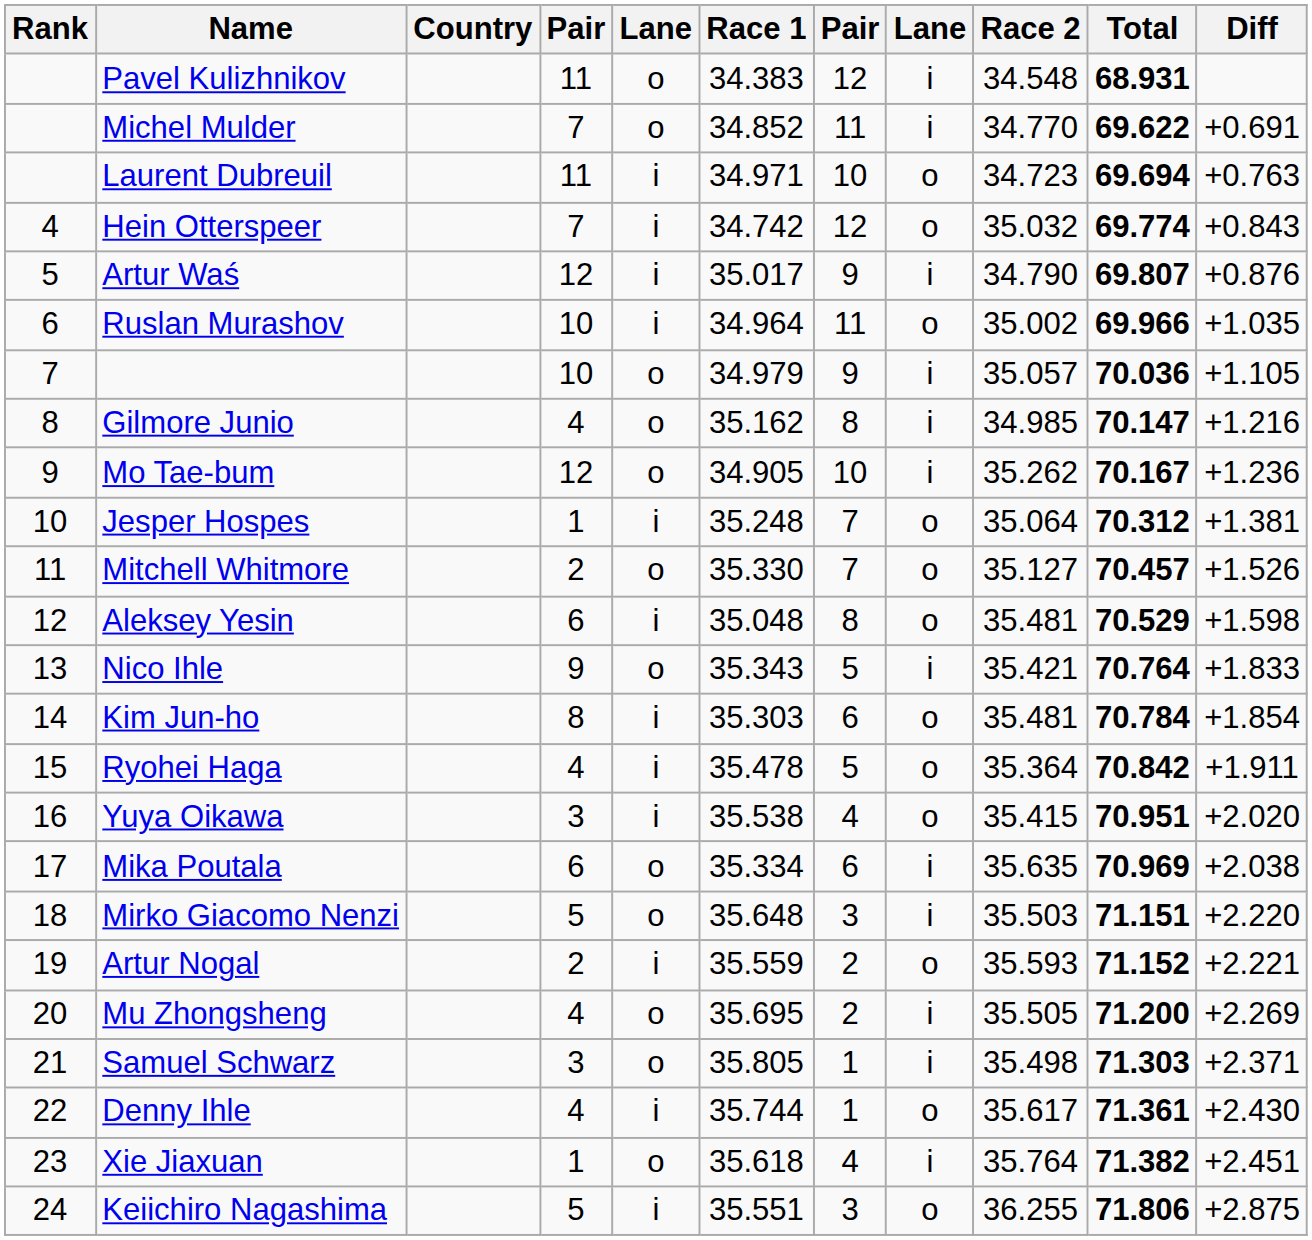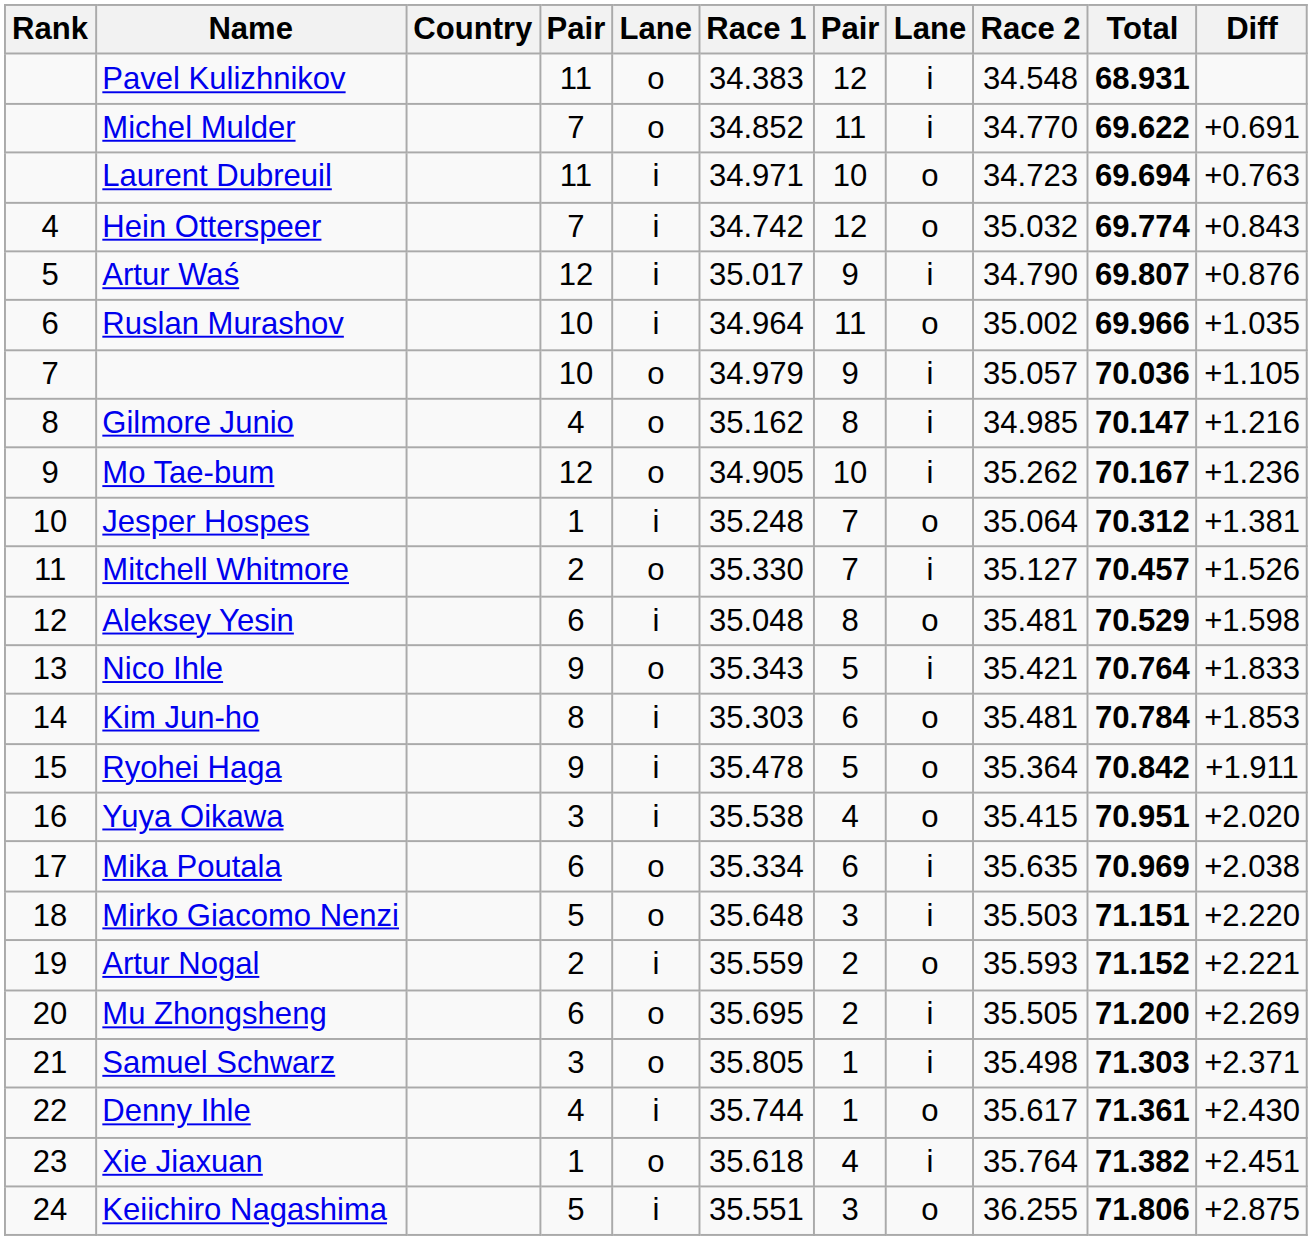 <table class="wikitable sortable" style="text-align:center">
 <tr>
 <th>Rank</th>
 <th>Name</th>
 <th>Country</th>
 <th>Pair</th>
 <th>Lane</th>
 <th>Race 1</th>
 <th>Pair</th>
 <th>Lane</th>
 <th>Race 2</th>
 <th>Total</th>
 <th>Diff</th>
 </tr>
 <tr>
 <td></td>
 <td align=left><a href='#'>Pavel Kulizhnikov</a></td>
 <td align=left></td>
 <td>11</td>
 <td>o</td>
 <td>34.383</td>
 <td>12</td>
 <td>i</td>
 <td>34.548</td>
 <td><strong>68.931</strong></td>
 <td></td>
 </tr>
 <tr>
 <td></td>
 <td align=left><a href='#'>Michel Mulder</a></td>
 <td align=left></td>
 <td>7</td>
 <td>o</td>
 <td>34.852</td>
 <td>11</td>
 <td>i</td>
 <td>34.770</td>
 <td><strong>69.622</strong></td>
 <td>+0.691</td>
 </tr>
 <tr>
 <td></td>
 <td align=left><a href='#'>Laurent Dubreuil</a></td>
 <td align=left></td>
 <td>11</td>
 <td>i</td>
 <td>34.971</td>
 <td>10</td>
 <td>o</td>
 <td>34.723</td>
 <td><strong>69.694</strong></td>
 <td>+0.763</td>
 </tr>
 <tr>
 <td>4</td>
 <td align=left><a href='#'>Hein Otterspeer</a></td>
 <td align=left></td>
 <td>7</td>
 <td>i</td>
 <td>34.742</td>
 <td>12</td>
 <td>o</td>
 <td>35.032</td>
 <td><strong>69.774</strong></td>
 <td>+0.843</td>
 </tr>
 <tr>
 <td>5</td>
 <td align=left><a href='#'>Artur Waś</a></td>
 <td align=left></td>
 <td>12</td>
 <td>i</td>
 <td>35.017</td>
 <td>9</td>
 <td>i</td>
 <td>34.790</td>
 <td><strong>69.807</strong></td>
 <td>+0.876</td>
 </tr>
 <tr>
 <td>6</td>
 <td align=left><a href='#'>Ruslan Murashov</a></td>
 <td align=left></td>
 <td>10</td>
 <td>i</td>
 <td>34.964</td>
 <td>11</td>
 <td>o</td>
 <td>35.002</td>
 <td><strong>69.966</strong></td>
 <td>+1.035</td>
 </tr>
 <tr>
 <td>7</td>
 <td align=left></td>
 <td align=left></td>
 <td>10</td>
 <td>o</td>
 <td>34.979</td>
 <td>9</td>
 <td>i</td>
 <td>35.057</td>
 <td><strong>70.036</strong></td>
 <td>+1.105</td>
 </tr>
 <tr>
 <td>8</td>
 <td align=left><a href='#'>Gilmore Junio</a></td>
 <td align=left></td>
 <td>4</td>
 <td>o</td>
 <td>35.162</td>
 <td>8</td>
 <td>i</td>
 <td>34.985</td>
 <td><strong>70.147</strong></td>
 <td>+1.216</td>
 </tr>
 <tr>
 <td>9</td>
 <td align=left><a href='#'>Mo Tae-bum</a></td>
 <td align=left></td>
 <td>12</td>
 <td>o</td>
 <td>34.905</td>
 <td>10</td>
 <td>i</td>
 <td>35.262</td>
 <td><strong>70.167</strong></td>
 <td>+1.236</td>
 </tr>
 <tr>
 <td>10</td>
 <td align=left><a href='#'>Jesper Hospes</a></td>
 <td align=left></td>
 <td>1</td>
 <td>i</td>
 <td>35.248</td>
 <td>7</td>
 <td>o</td>
 <td>35.064</td>
 <td><strong>70.312</strong></td>
 <td>+1.381</td>
 </tr>
 <tr>
 <td>11</td>
 <td align=left><a href='#'>Mitchell Whitmore</a></td>
 <td align=left></td>
 <td>2</td>
 <td>o</td>
 <td>35.330</td>
 <td>7</td>
-<td>o</td>
+<td>i</td>
 <td>35.127</td>
 <td><strong>70.457</strong></td>
 <td>+1.526</td>
 </tr>
 <tr>
 <td>12</td>
 <td align=left><a href='#'>Aleksey Yesin</a></td>
 <td align=left></td>
 <td>6</td>
 <td>i</td>
 <td>35.048</td>
 <td>8</td>
 <td>o</td>
 <td>35.481</td>
 <td><strong>70.529</strong></td>
 <td>+1.598</td>
 </tr>
 <tr>
 <td>13</td>
 <td align=left><a href='#'>Nico Ihle</a></td>
 <td align=left></td>
 <td>9</td>
 <td>o</td>
 <td>35.343</td>
 <td>5</td>
 <td>i</td>
 <td>35.421</td>
 <td><strong>70.764</strong></td>
 <td>+1.833</td>
 </tr>
 <tr>
 <td>14</td>
 <td align=left><a href='#'>Kim Jun-ho</a></td>
 <td align=left></td>
 <td>8</td>
 <td>i</td>
 <td>35.303</td>
 <td>6</td>
 <td>o</td>
 <td>35.481</td>
 <td><strong>70.784</strong></td>
-<td>+1.854</td>
+<td>+1.853</td>
 </tr>
 <tr>
 <td>15</td>
 <td align=left><a href='#'>Ryohei Haga</a></td>
 <td align=left></td>
-<td>4</td>
+<td>9</td>
 <td>i</td>
 <td>35.478</td>
 <td>5</td>
 <td>o</td>
 <td>35.364</td>
 <td><strong>70.842</strong></td>
 <td>+1.911</td>
 </tr>
 <tr>
 <td>16</td>
 <td align=left><a href='#'>Yuya Oikawa</a></td>
 <td align=left></td>
 <td>3</td>
 <td>i</td>
 <td>35.538</td>
 <td>4</td>
 <td>o</td>
 <td>35.415</td>
 <td><strong>70.951</strong></td>
 <td>+2.020</td>
 </tr>
 <tr>
 <td>17</td>
 <td align=left><a href='#'>Mika Poutala</a></td>
 <td align=left></td>
 <td>6</td>
 <td>o</td>
 <td>35.334</td>
 <td>6</td>
 <td>i</td>
 <td>35.635</td>
 <td><strong>70.969</strong></td>
 <td>+2.038</td>
 </tr>
 <tr>
 <td>18</td>
 <td align=left><a href='#'>Mirko Giacomo Nenzi</a></td>
 <td align=left></td>
 <td>5</td>
 <td>o</td>
 <td>35.648</td>
 <td>3</td>
 <td>i</td>
 <td>35.503</td>
 <td><strong>71.151</strong></td>
 <td>+2.220</td>
 </tr>
 <tr>
 <td>19</td>
 <td align=left><a href='#'>Artur Nogal</a></td>
 <td align=left></td>
 <td>2</td>
 <td>i</td>
 <td>35.559</td>
 <td>2</td>
 <td>o</td>
 <td>35.593</td>
 <td><strong>71.152</strong></td>
 <td>+2.221</td>
 </tr>
 <tr>
 <td>20</td>
 <td align=left><a href='#'>Mu Zhongsheng</a></td>
 <td align=left></td>
-<td>4</td>
+<td>6</td>
 <td>o</td>
 <td>35.695</td>
 <td>2</td>
 <td>i</td>
 <td>35.505</td>
 <td><strong>71.200</strong></td>
 <td>+2.269</td>
 </tr>
 <tr>
 <td>21</td>
 <td align=left><a href='#'>Samuel Schwarz</a></td>
 <td align=left></td>
 <td>3</td>
 <td>o</td>
 <td>35.805</td>
 <td>1</td>
 <td>i</td>
 <td>35.498</td>
 <td><strong>71.303</strong></td>
 <td>+2.371</td>
 </tr>
 <tr>
 <td>22</td>
 <td align=left><a href='#'>Denny Ihle</a></td>
 <td align=left></td>
 <td>4</td>
 <td>i</td>
 <td>35.744</td>
 <td>1</td>
 <td>o</td>
 <td>35.617</td>
 <td><strong>71.361</strong></td>
 <td>+2.430</td>
 </tr>
 <tr>
 <td>23</td>
 <td align=left><a href='#'>Xie Jiaxuan</a></td>
 <td align=left></td>
 <td>1</td>
 <td>o</td>
 <td>35.618</td>
 <td>4</td>
 <td>i</td>
 <td>35.764</td>
 <td><strong>71.382</strong></td>
 <td>+2.451</td>
 </tr>
 <tr>
 <td>24</td>
 <td align=left><a href='#'>Keiichiro Nagashima</a></td>
 <td align=left></td>
 <td>5</td>
 <td>i</td>
 <td>35.551</td>
 <td>3</td>
 <td>o</td>
 <td>36.255</td>
 <td><strong>71.806</strong></td>
 <td>+2.875</td>
 </tr>
 </table>
